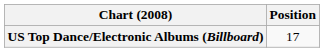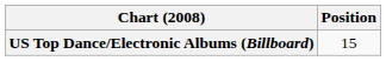 <table class="wikitable plainrowheaders" style="text-align:center">
 <tr>
 <th scope="col">Chart (2008)</th>
 <th scope="col">Position</th>
 </tr>
 <tr>
 <th scope="row">US Top Dance/Electronic Albums (<em>Billboard</em>)</th>
-<td>17</td>
+<td>15</td>
 </tr>
 </table>
